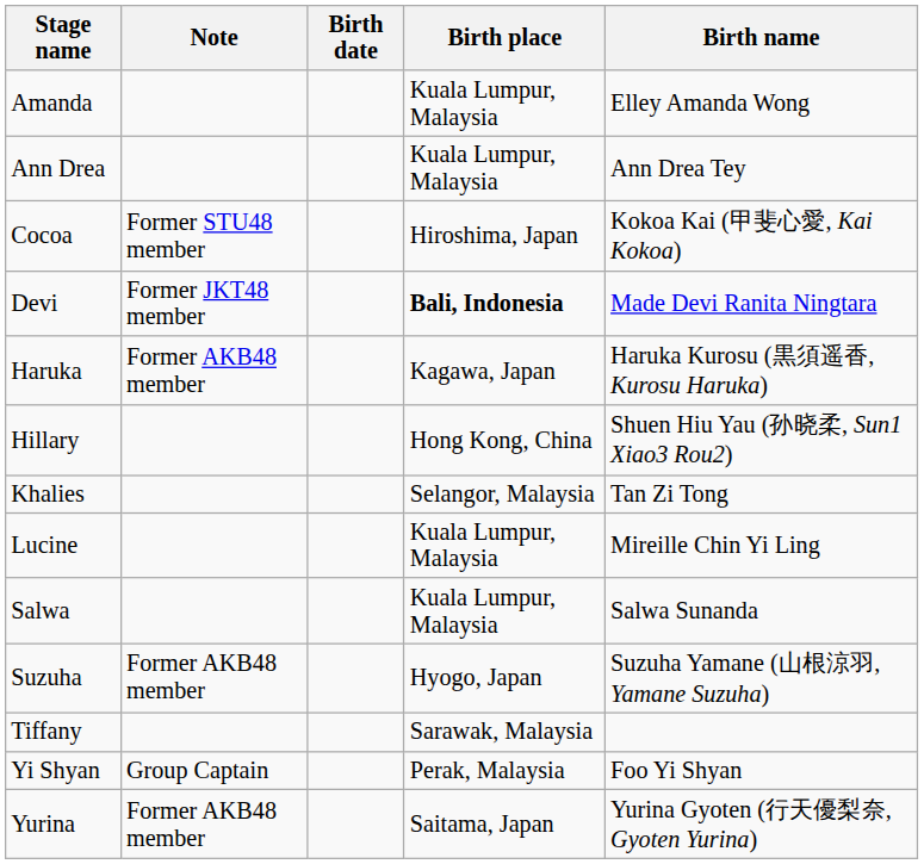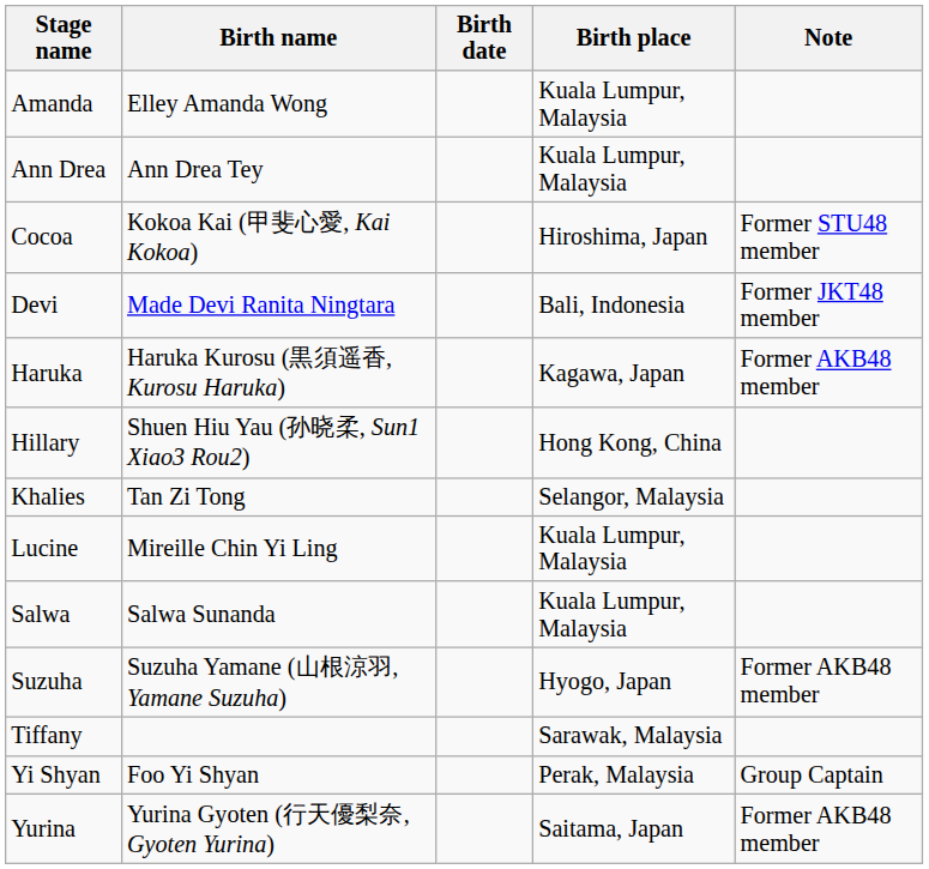 <table class="sortable wikitable">
 <tr>
 <th>Stage name</th>
-<th>Note</th>
+<th>Birth name</th>
 <th>Birth date</th>
 <th>Birth place</th>
-<th>Birth name</th>
+<th>Note</th>
 </tr>
 <tr>
 <td>Amanda</td>
-<td></td>
+<td>Elley Amanda Wong</td>
 <td></td>
 <td>Kuala Lumpur, Malaysia</td>
-<td>Elley Amanda Wong</td>
+<td></td>
 </tr>
 <tr>
 <td>Ann Drea</td>
-<td></td>
+<td>Ann Drea Tey</td>
 <td></td>
 <td>Kuala Lumpur, Malaysia</td>
-<td>Ann Drea Tey</td>
+<td></td>
 </tr>
 <tr>
 <td> Cocoa</td>
-<td>Former <a href='#'>STU48</a> member</td>
+<td>Kokoa Kai (<span>甲斐心愛</span>, <em>Kai Kokoa</em>)</td>
 <td></td>
 <td>Hiroshima, Japan</td>
-<td>Kokoa Kai (<span>甲斐心愛</span>, <em>Kai Kokoa</em>)</td>
+<td>Former <a href='#'>STU48</a> member</td>
 </tr>
 <tr>
 <td> Devi</td>
+<td><a href='#'>Made Devi Ranita Ningtara</a></td>
+<td></td>
+<td>Bali, Indonesia</td>
 <td>Former <a href='#'>JKT48</a> member</td>
-<td></td>
-<td><strong>Bali, Indonesia</strong></td>
-<td><a href='#'>Made Devi Ranita Ningtara</a></td>
 </tr>
 <tr>
 <td> Haruka</td>
-<td>Former <a href='#'>AKB48</a> member</td>
+<td>Haruka Kurosu (<span>黒須遥香</span>, <em>Kurosu Haruka</em>)</td>
 <td></td>
 <td>Kagawa, Japan</td>
-<td>Haruka Kurosu (<span>黒須遥香</span>, <em>Kurosu Haruka</em>)</td>
+<td>Former <a href='#'>AKB48</a> member</td>
 </tr>
 <tr>
 <td> Hillary</td>
-<td></td>
+<td>Shuen Hiu Yau (<span>孙晓柔</span>, <em>Sun1 Xiao3 Rou2</em>)</td>
 <td></td>
 <td>Hong Kong, China</td>
-<td>Shuen Hiu Yau (<span>孙晓柔</span>, <em>Sun1 Xiao3 Rou2</em>)</td>
+<td></td>
 </tr>
 <tr>
 <td>Khalies</td>
-<td></td>
+<td>Tan Zi Tong</td>
 <td></td>
 <td>Selangor, Malaysia</td>
-<td>Tan Zi Tong</td>
+<td></td>
 </tr>
 <tr>
 <td>Lucine</td>
-<td></td>
+<td>Mireille Chin Yi Ling</td>
 <td></td>
 <td>Kuala Lumpur, Malaysia</td>
-<td>Mireille Chin Yi Ling</td>
+<td></td>
 </tr>
 <tr>
 <td>Salwa</td>
-<td></td>
+<td>Salwa Sunanda</td>
 <td></td>
 <td>Kuala Lumpur, Malaysia</td>
-<td>Salwa Sunanda</td>
+<td></td>
 </tr>
 <tr>
 <td> Suzuha</td>
-<td>Former AKB48 member</td>
+<td>Suzuha Yamane (<span>山根涼羽</span>, <em>Yamane Suzuha</em>)</td>
 <td></td>
 <td>Hyogo, Japan</td>
-<td>Suzuha Yamane (<span>山根涼羽</span>, <em>Yamane Suzuha</em>)</td>
+<td>Former AKB48 member</td>
 </tr>
 <tr>
 <td>Tiffany</td>
 <td></td>
 <td></td>
 <td>Sarawak, Malaysia</td>
 <td></td>
 </tr>
 <tr>
 <td>Yi Shyan</td>
-<td>Group Captain</td>
+<td>Foo Yi Shyan</td>
 <td></td>
 <td>Perak, Malaysia</td>
-<td>Foo Yi Shyan</td>
+<td>Group Captain</td>
 </tr>
 <tr>
 <td> Yurina</td>
-<td>Former AKB48 member</td>
+<td>Yurina Gyoten (<span>行天優梨奈</span>, <em>Gyoten Yurina</em>)</td>
 <td></td>
 <td>Saitama, Japan</td>
-<td>Yurina Gyoten (<span>行天優梨奈</span>, <em>Gyoten Yurina</em>)</td>
+<td>Former AKB48 member</td>
 </tr>
 </table>
